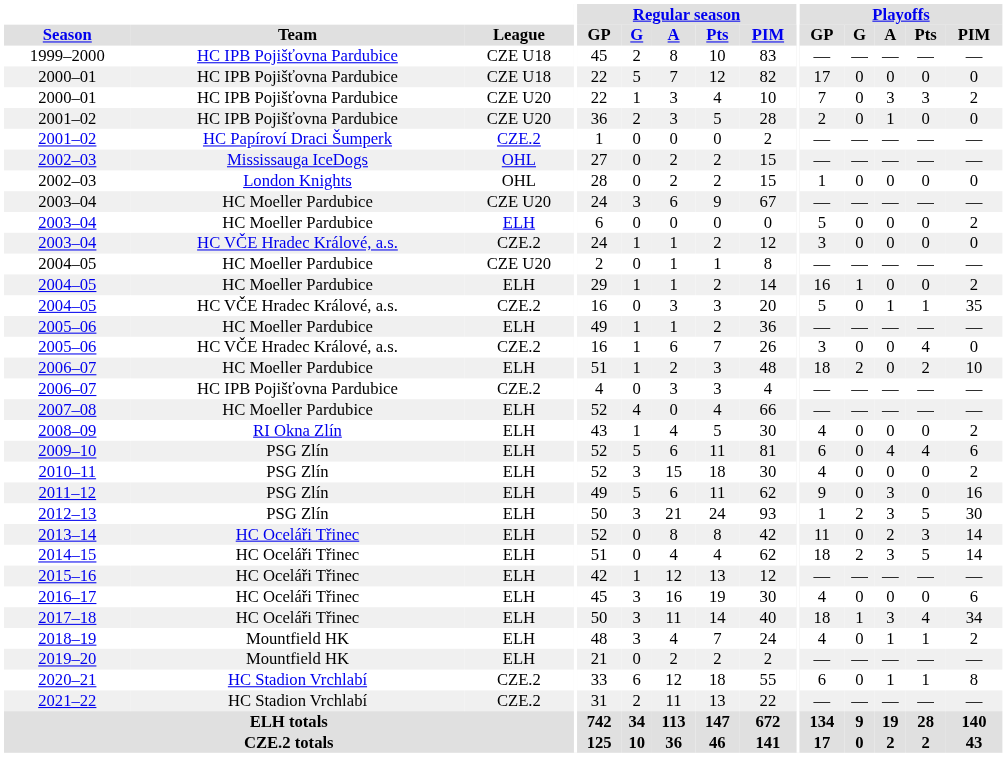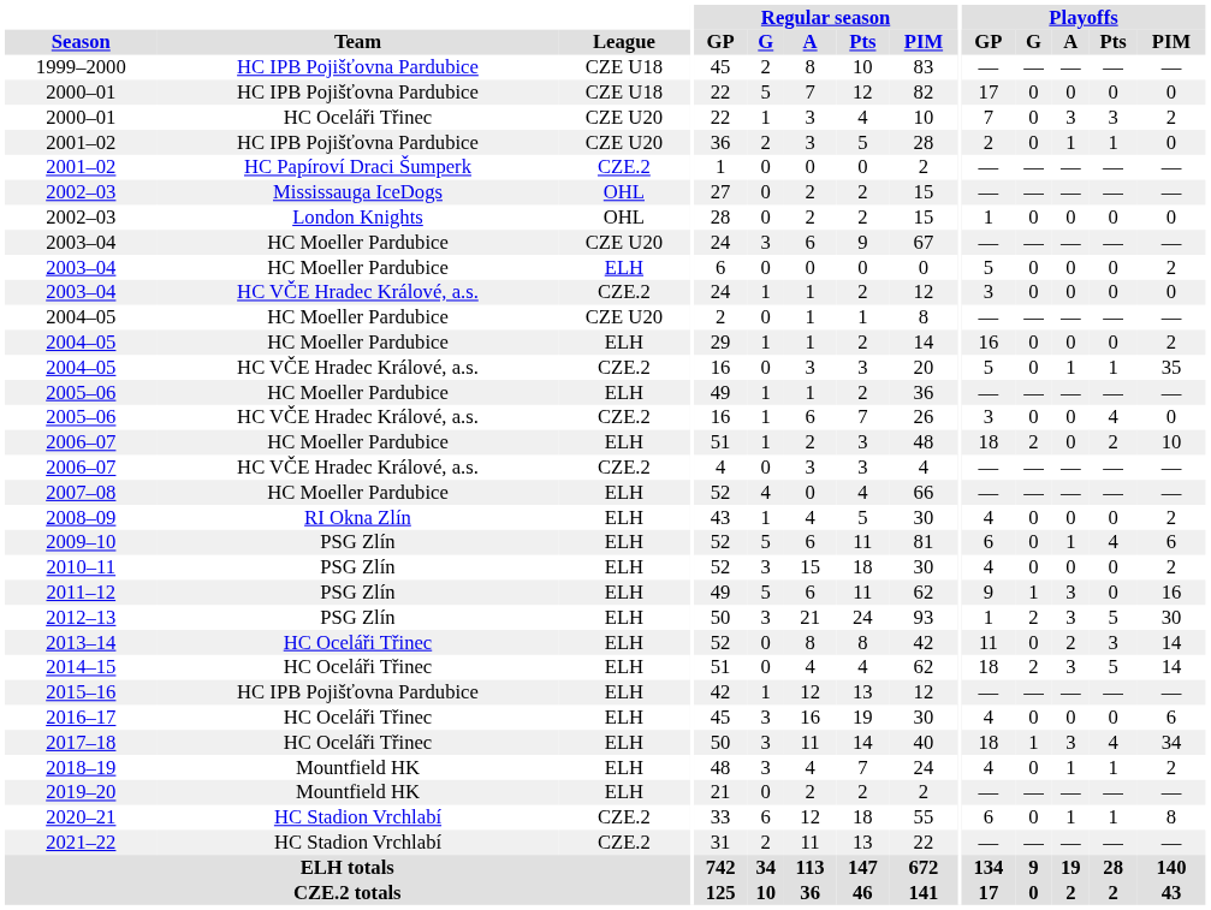 <table border="0" cellpadding="1" cellspacing="0" style="text-align:center; width:60em">
 <tr bgcolor="#e0e0e0">
 <th colspan="3" bgcolor="#ffffff"></th>
 <th rowspan="99" bgcolor="#ffffff"></th>
 <th colspan="5"><a href='#'>Regular season</a></th>
 <th rowspan="99" bgcolor="#ffffff"></th>
 <th colspan="5"><a href='#'>Playoffs</a></th>
 </tr>
 <tr bgcolor="#e0e0e0">
 <th><a href='#'>Season</a></th>
 <th>Team</th>
 <th>League</th>
 <th>GP</th>
 <th><a href='#'>G</a></th>
 <th><a href='#'>A</a></th>
 <th><a href='#'>Pts</a></th>
 <th><a href='#'>PIM</a></th>
 <th>GP</th>
 <th>G</th>
 <th>A</th>
 <th>Pts</th>
 <th>PIM</th>
 </tr>
 <tr>
 <td>1999–2000</td>
 <td><a href='#'>HC IPB Pojišťovna Pardubice</a></td>
 <td>CZE U18</td>
 <td>45</td>
 <td>2</td>
 <td>8</td>
 <td>10</td>
 <td>83</td>
 <td>—</td>
 <td>—</td>
 <td>—</td>
 <td>—</td>
 <td>—</td>
 </tr>
 <tr bgcolor="#f0f0f0">
 <td>2000–01</td>
 <td>HC IPB Pojišťovna Pardubice</td>
 <td>CZE U18</td>
 <td>22</td>
 <td>5</td>
 <td>7</td>
 <td>12</td>
 <td>82</td>
 <td>17</td>
 <td>0</td>
 <td>0</td>
 <td>0</td>
 <td>0</td>
 </tr>
 <tr>
 <td>2000–01</td>
-<td>HC IPB Pojišťovna Pardubice</td>
+<td>HC Oceláři Třinec</td>
 <td>CZE U20</td>
 <td>22</td>
 <td>1</td>
 <td>3</td>
 <td>4</td>
 <td>10</td>
 <td>7</td>
 <td>0</td>
 <td>3</td>
 <td>3</td>
 <td>2</td>
 </tr>
 <tr bgcolor="#f0f0f0">
 <td>2001–02</td>
 <td>HC IPB Pojišťovna Pardubice</td>
 <td>CZE U20</td>
 <td>36</td>
 <td>2</td>
 <td>3</td>
 <td>5</td>
 <td>28</td>
 <td>2</td>
 <td>0</td>
 <td>1</td>
-<td>0</td>
+<td>1</td>
 <td>0</td>
 </tr>
 <tr>
 <td><a href='#'>2001–02</a></td>
 <td><a href='#'>HC Papíroví Draci Šumperk</a></td>
 <td><a href='#'>CZE.2</a></td>
 <td>1</td>
 <td>0</td>
 <td>0</td>
 <td>0</td>
 <td>2</td>
 <td>—</td>
 <td>—</td>
 <td>—</td>
 <td>—</td>
 <td>—</td>
 </tr>
 <tr bgcolor="#f0f0f0">
 <td><a href='#'>2002–03</a></td>
 <td><a href='#'>Mississauga IceDogs</a></td>
 <td><a href='#'>OHL</a></td>
 <td>27</td>
 <td>0</td>
 <td>2</td>
 <td>2</td>
 <td>15</td>
 <td>—</td>
 <td>—</td>
 <td>—</td>
 <td>—</td>
 <td>—</td>
 </tr>
 <tr>
 <td>2002–03</td>
 <td><a href='#'>London Knights</a></td>
 <td>OHL</td>
 <td>28</td>
 <td>0</td>
 <td>2</td>
 <td>2</td>
 <td>15</td>
 <td>1</td>
 <td>0</td>
 <td>0</td>
 <td>0</td>
 <td>0</td>
 </tr>
 <tr bgcolor="#f0f0f0">
 <td>2003–04</td>
 <td>HC Moeller Pardubice</td>
 <td>CZE U20</td>
 <td>24</td>
 <td>3</td>
 <td>6</td>
 <td>9</td>
 <td>67</td>
 <td>—</td>
 <td>—</td>
 <td>—</td>
 <td>—</td>
 <td>—</td>
 </tr>
 <tr>
 <td><a href='#'>2003–04</a></td>
 <td>HC Moeller Pardubice</td>
 <td><a href='#'>ELH</a></td>
 <td>6</td>
 <td>0</td>
 <td>0</td>
 <td>0</td>
 <td>0</td>
 <td>5</td>
 <td>0</td>
 <td>0</td>
 <td>0</td>
 <td>2</td>
 </tr>
 <tr bgcolor="#f0f0f0">
 <td><a href='#'>2003–04</a></td>
 <td><a href='#'>HC VČE Hradec Králové, a.s.</a></td>
 <td>CZE.2</td>
 <td>24</td>
 <td>1</td>
 <td>1</td>
 <td>2</td>
 <td>12</td>
 <td>3</td>
 <td>0</td>
 <td>0</td>
 <td>0</td>
 <td>0</td>
 </tr>
 <tr>
 <td>2004–05</td>
 <td>HC Moeller Pardubice</td>
 <td>CZE U20</td>
 <td>2</td>
 <td>0</td>
 <td>1</td>
 <td>1</td>
 <td>8</td>
 <td>—</td>
 <td>—</td>
 <td>—</td>
 <td>—</td>
 <td>—</td>
 </tr>
 <tr bgcolor="#f0f0f0">
 <td><a href='#'>2004–05</a></td>
 <td>HC Moeller Pardubice</td>
 <td>ELH</td>
 <td>29</td>
 <td>1</td>
 <td>1</td>
 <td>2</td>
 <td>14</td>
 <td>16</td>
-<td>1</td>
+<td>0</td>
 <td>0</td>
 <td>0</td>
 <td>2</td>
 </tr>
 <tr>
 <td><a href='#'>2004–05</a></td>
 <td>HC VČE Hradec Králové, a.s.</td>
 <td>CZE.2</td>
 <td>16</td>
 <td>0</td>
 <td>3</td>
 <td>3</td>
 <td>20</td>
 <td>5</td>
 <td>0</td>
 <td>1</td>
 <td>1</td>
 <td>35</td>
 </tr>
 <tr bgcolor="#f0f0f0">
 <td><a href='#'>2005–06</a></td>
 <td>HC Moeller Pardubice</td>
 <td>ELH</td>
 <td>49</td>
 <td>1</td>
 <td>1</td>
 <td>2</td>
 <td>36</td>
 <td>—</td>
 <td>—</td>
 <td>—</td>
 <td>—</td>
 <td>—</td>
 </tr>
 <tr>
 <td><a href='#'>2005–06</a></td>
 <td>HC VČE Hradec Králové, a.s.</td>
 <td>CZE.2</td>
 <td>16</td>
 <td>1</td>
 <td>6</td>
 <td>7</td>
 <td>26</td>
 <td>3</td>
 <td>0</td>
 <td>0</td>
 <td>4</td>
 <td>0</td>
 </tr>
 <tr bgcolor="#f0f0f0">
 <td><a href='#'>2006–07</a></td>
 <td>HC Moeller Pardubice</td>
 <td>ELH</td>
 <td>51</td>
 <td>1</td>
 <td>2</td>
 <td>3</td>
 <td>48</td>
 <td>18</td>
 <td>2</td>
 <td>0</td>
 <td>2</td>
 <td>10</td>
 </tr>
 <tr>
 <td><a href='#'>2006–07</a></td>
-<td>HC IPB Pojišťovna Pardubice</td>
+<td>HC VČE Hradec Králové, a.s.</td>
 <td>CZE.2</td>
 <td>4</td>
 <td>0</td>
 <td>3</td>
 <td>3</td>
 <td>4</td>
 <td>—</td>
 <td>—</td>
 <td>—</td>
 <td>—</td>
 <td>—</td>
 </tr>
 <tr bgcolor="#f0f0f0">
 <td><a href='#'>2007–08</a></td>
 <td>HC Moeller Pardubice</td>
 <td>ELH</td>
 <td>52</td>
 <td>4</td>
 <td>0</td>
 <td>4</td>
 <td>66</td>
 <td>—</td>
 <td>—</td>
 <td>—</td>
 <td>—</td>
 <td>—</td>
 </tr>
 <tr>
 <td><a href='#'>2008–09</a></td>
 <td><a href='#'>RI Okna Zlín</a></td>
 <td>ELH</td>
 <td>43</td>
 <td>1</td>
 <td>4</td>
 <td>5</td>
 <td>30</td>
 <td>4</td>
 <td>0</td>
 <td>0</td>
 <td>0</td>
 <td>2</td>
 </tr>
 <tr bgcolor="#f0f0f0">
 <td><a href='#'>2009–10</a></td>
 <td>PSG Zlín</td>
 <td>ELH</td>
 <td>52</td>
 <td>5</td>
 <td>6</td>
 <td>11</td>
 <td>81</td>
 <td>6</td>
 <td>0</td>
-<td>4</td>
+<td>1</td>
 <td>4</td>
 <td>6</td>
 </tr>
 <tr>
 <td><a href='#'>2010–11</a></td>
 <td>PSG Zlín</td>
 <td>ELH</td>
 <td>52</td>
 <td>3</td>
 <td>15</td>
 <td>18</td>
 <td>30</td>
 <td>4</td>
 <td>0</td>
 <td>0</td>
 <td>0</td>
 <td>2</td>
 </tr>
 <tr bgcolor="#f0f0f0">
 <td><a href='#'>2011–12</a></td>
 <td>PSG Zlín</td>
 <td>ELH</td>
 <td>49</td>
 <td>5</td>
 <td>6</td>
 <td>11</td>
 <td>62</td>
 <td>9</td>
-<td>0</td>
+<td>1</td>
 <td>3</td>
 <td>0</td>
 <td>16</td>
 </tr>
 <tr>
 <td><a href='#'>2012–13</a></td>
 <td>PSG Zlín</td>
 <td>ELH</td>
 <td>50</td>
 <td>3</td>
 <td>21</td>
 <td>24</td>
 <td>93</td>
 <td>1</td>
 <td>2</td>
 <td>3</td>
 <td>5</td>
 <td>30</td>
 </tr>
 <tr bgcolor="#f0f0f0">
 <td><a href='#'>2013–14</a></td>
 <td><a href='#'>HC Oceláři Třinec</a></td>
 <td>ELH</td>
 <td>52</td>
 <td>0</td>
 <td>8</td>
 <td>8</td>
 <td>42</td>
 <td>11</td>
 <td>0</td>
 <td>2</td>
 <td>3</td>
 <td>14</td>
 </tr>
 <tr>
 <td><a href='#'>2014–15</a></td>
 <td>HC Oceláři Třinec</td>
 <td>ELH</td>
 <td>51</td>
 <td>0</td>
 <td>4</td>
 <td>4</td>
 <td>62</td>
 <td>18</td>
 <td>2</td>
 <td>3</td>
 <td>5</td>
 <td>14</td>
 </tr>
 <tr bgcolor="#f0f0f0">
 <td><a href='#'>2015–16</a></td>
-<td>HC Oceláři Třinec</td>
+<td>HC IPB Pojišťovna Pardubice</td>
 <td>ELH</td>
 <td>42</td>
 <td>1</td>
 <td>12</td>
 <td>13</td>
 <td>12</td>
 <td>—</td>
 <td>—</td>
 <td>—</td>
 <td>—</td>
 <td>—</td>
 </tr>
 <tr>
 <td><a href='#'>2016–17</a></td>
 <td>HC Oceláři Třinec</td>
 <td>ELH</td>
 <td>45</td>
 <td>3</td>
 <td>16</td>
 <td>19</td>
 <td>30</td>
 <td>4</td>
 <td>0</td>
 <td>0</td>
 <td>0</td>
 <td>6</td>
 </tr>
 <tr bgcolor="#f0f0f0">
 <td><a href='#'>2017–18</a></td>
 <td>HC Oceláři Třinec</td>
 <td>ELH</td>
 <td>50</td>
 <td>3</td>
 <td>11</td>
 <td>14</td>
 <td>40</td>
 <td>18</td>
 <td>1</td>
 <td>3</td>
 <td>4</td>
 <td>34</td>
 </tr>
 <tr>
 <td><a href='#'>2018–19</a></td>
 <td>Mountfield HK</td>
 <td>ELH</td>
 <td>48</td>
 <td>3</td>
 <td>4</td>
 <td>7</td>
 <td>24</td>
 <td>4</td>
 <td>0</td>
 <td>1</td>
 <td>1</td>
 <td>2</td>
 </tr>
 <tr bgcolor="#f0f0f0">
 <td><a href='#'>2019–20</a></td>
 <td>Mountfield HK</td>
 <td>ELH</td>
 <td>21</td>
 <td>0</td>
 <td>2</td>
 <td>2</td>
 <td>2</td>
 <td>—</td>
 <td>—</td>
 <td>—</td>
 <td>—</td>
 <td>—</td>
 </tr>
 <tr>
 <td><a href='#'>2020–21</a></td>
 <td><a href='#'>HC Stadion Vrchlabí</a></td>
 <td>CZE.2</td>
 <td>33</td>
 <td>6</td>
 <td>12</td>
 <td>18</td>
 <td>55</td>
 <td>6</td>
 <td>0</td>
 <td>1</td>
 <td>1</td>
 <td>8</td>
 </tr>
 <tr bgcolor="#f0f0f0">
 <td><a href='#'>2021–22</a></td>
 <td>HC Stadion Vrchlabí</td>
 <td>CZE.2</td>
 <td>31</td>
 <td>2</td>
 <td>11</td>
 <td>13</td>
 <td>22</td>
 <td>—</td>
 <td>—</td>
 <td>—</td>
 <td>—</td>
 <td>—</td>
 </tr>
 <tr bgcolor="#e0e0e0">
 <th colspan="3">ELH totals</th>
 <th>742</th>
 <th>34</th>
 <th>113</th>
 <th>147</th>
 <th>672</th>
 <th>134</th>
 <th>9</th>
 <th>19</th>
 <th>28</th>
 <th>140</th>
 </tr>
 <tr bgcolor="#e0e0e0">
 <th colspan="3">CZE.2 totals</th>
 <th>125</th>
 <th>10</th>
 <th>36</th>
 <th>46</th>
 <th>141</th>
 <th>17</th>
 <th>0</th>
 <th>2</th>
 <th>2</th>
 <th>43</th>
 </tr>
 </table>
